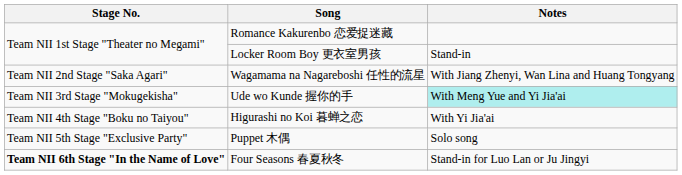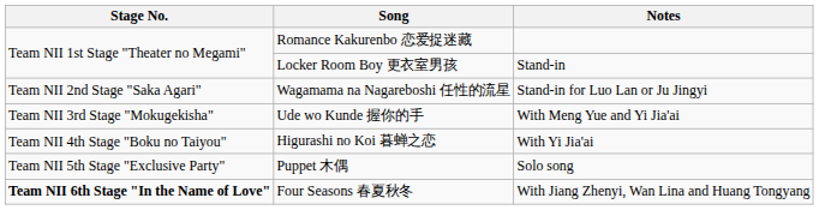 <table class="wikitable">
 <tr>
 <th>Stage No.</th>
 <th>Song</th>
 <th>Notes</th>
 </tr>
 <tr>
 <td rowspan="2">Team NII 1st Stage "Theater no Megami"</td>
 <td>Romance Kakurenbo 恋爱捉迷藏</td>
 <td></td>
 </tr>
 <tr>
 <td>Locker Room Boy 更衣室男孩</td>
 <td>Stand-in</td>
 </tr>
 <tr>
 <td>Team NII 2nd Stage "Saka Agari"</td>
 <td>Wagamama na Nagareboshi 任性的流星</td>
-<td>With Jiang Zhenyi, Wan Lina and Huang Tongyang</td>
+<td>Stand-in for Luo Lan or Ju Jingyi</td>
 </tr>
 <tr>
 <td>Team NII 3rd Stage "Mokugekisha"</td>
 <td>Ude wo Kunde 握你的手</td>
-<td style="background: paleturquoise;">With Meng Yue and Yi Jia'ai</td>
+<td>With Meng Yue and Yi Jia'ai</td>
 </tr>
 <tr>
 <td>Team NII 4th Stage "Boku no Taiyou"</td>
 <td>Higurashi no Koi 暮蝉之恋</td>
 <td>With Yi Jia'ai</td>
 </tr>
 <tr>
 <td>Team NII 5th Stage "Exclusive Party"</td>
 <td>Puppet 木偶</td>
 <td>Solo song</td>
 </tr>
 <tr>
 <td><strong>Team NII 6th Stage "In the Name of Love"</strong></td>
 <td>Four Seasons 春夏秋冬</td>
-<td>Stand-in for Luo Lan or Ju Jingyi</td>
+<td>With Jiang Zhenyi, Wan Lina and Huang Tongyang</td>
 </tr>
 </table>
